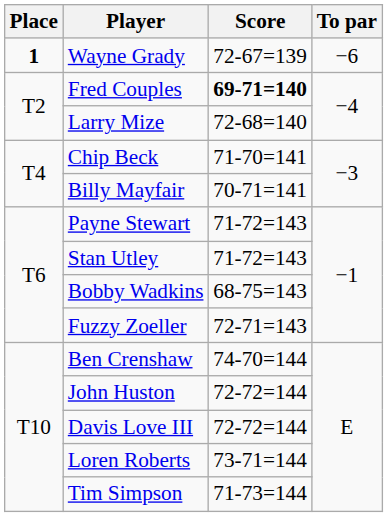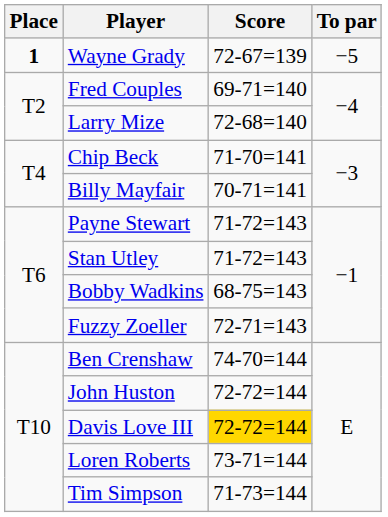 <table class="wikitable">
 <tr>
 <th>Place</th>
 <th>Player</th>
 <th>Score</th>
 <th>To par</th>
 </tr>
 <tr>
 <td align=center><strong>1</strong></td>
 <td> <a href='#'>Wayne Grady</a></td>
 <td align=center>72-67=139</td>
-<td align=center>−6</td>
+<td align=center>−5</td>
 </tr>
 <tr>
 <td rowspan="2" align=center>T2</td>
 <td> <a href='#'>Fred Couples</a></td>
-<td align=center><strong>69-71=140</strong></td>
+<td align=center>69-71=140</td>
 <td rowspan="2" align=center>−4</td>
 </tr>
 <tr>
 <td> <a href='#'>Larry Mize</a></td>
 <td align=center>72-68=140</td>
 </tr>
 <tr>
 <td rowspan="2" align=center>T4</td>
 <td> <a href='#'>Chip Beck</a></td>
 <td align=center>71-70=141</td>
 <td rowspan="2" align=center>−3</td>
 </tr>
 <tr>
 <td> <a href='#'>Billy Mayfair</a></td>
 <td align=center>70-71=141</td>
 </tr>
 <tr>
 <td rowspan="4" align=center>T6</td>
 <td> <a href='#'>Payne Stewart</a></td>
 <td align=center>71-72=143</td>
 <td rowspan="4" align=center>−1</td>
 </tr>
 <tr>
 <td> <a href='#'>Stan Utley</a></td>
 <td align=center>71-72=143</td>
 </tr>
 <tr>
 <td> <a href='#'>Bobby Wadkins</a></td>
 <td align=center>68-75=143</td>
 </tr>
 <tr>
 <td> <a href='#'>Fuzzy Zoeller</a></td>
 <td align=center>72-71=143</td>
 </tr>
 <tr>
 <td rowspan="5" align=center>T10</td>
 <td> <a href='#'>Ben Crenshaw</a></td>
 <td align=center>74-70=144</td>
 <td rowspan="5" align=center>E</td>
 </tr>
 <tr>
 <td> <a href='#'>John Huston</a></td>
 <td align=center>72-72=144</td>
 </tr>
 <tr>
 <td> <a href='#'>Davis Love III</a></td>
-<td align=center>72-72=144</td>
+<td align=center style="background: gold;">72-72=144</td>
 </tr>
 <tr>
 <td> <a href='#'>Loren Roberts</a></td>
 <td align=center>73-71=144</td>
 </tr>
 <tr>
 <td> <a href='#'>Tim Simpson</a></td>
 <td align=center>71-73=144</td>
 </tr>
 </table>
